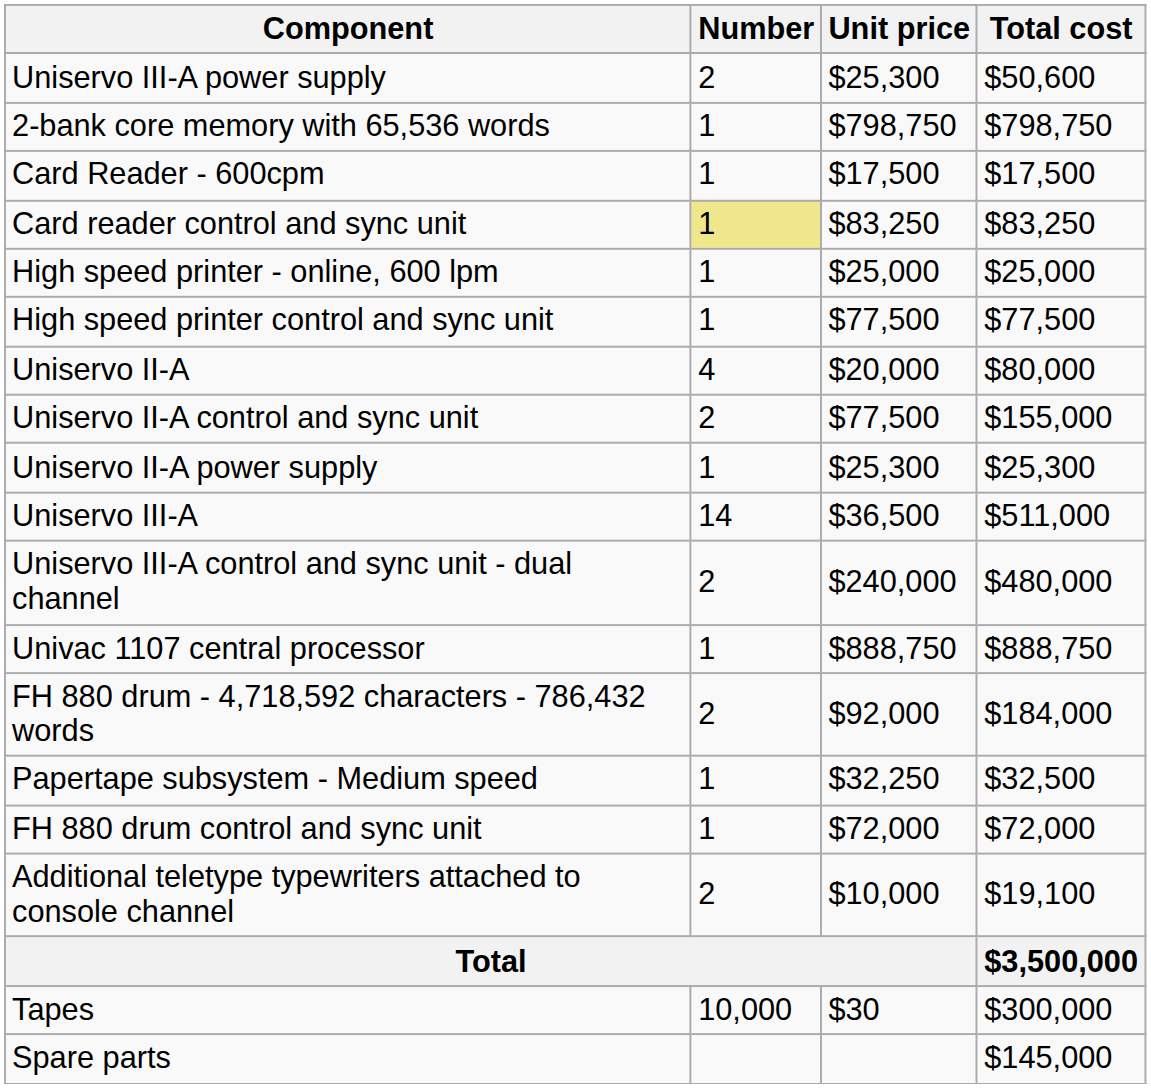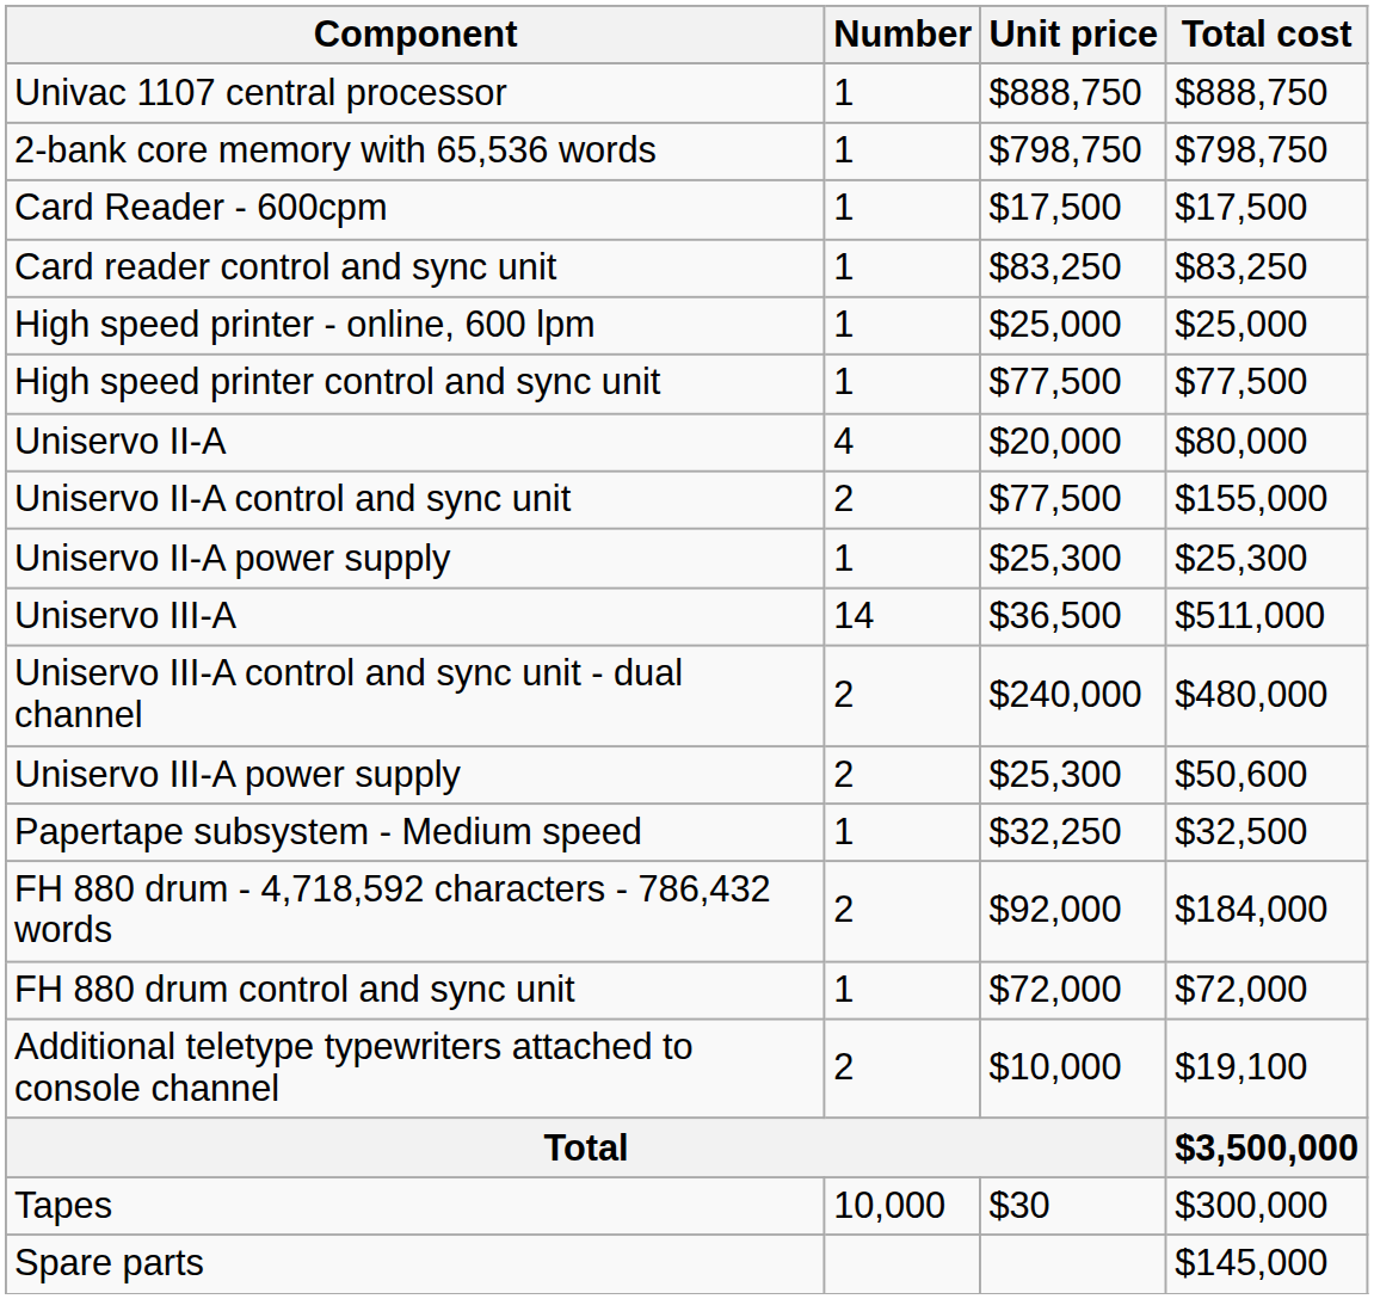 <table class="wikitable defaultcenter col1left">
 <tr>
 <th scope="col" width="350">Component</th>
 <th>Number</th>
 <th>Unit price</th>
 <th>Total cost</th>
 </tr>
 <tr>
 </tr>
 <tr>
-<td>Uniservo III-A power supply</td>
-<td>2</td>
-<td>$25,300</td>
-<td>$50,600</td>
+<td>Univac 1107 central processor</td>
+<td>1</td>
+<td>$888,750</td>
+<td>$888,750</td>
 </tr>
 <tr>
 <td>2-bank core memory with 65,536 words</td>
 <td>1</td>
 <td>$798,750</td>
 <td>$798,750</td>
 </tr>
 <tr>
 <td>Card Reader - 600cpm</td>
 <td>1</td>
 <td>$17,500</td>
 <td>$17,500</td>
 </tr>
 <tr>
 <td>Card reader control and sync unit</td>
-<td style="background: khaki;">1</td>
+<td>1</td>
 <td>$83,250</td>
 <td>$83,250</td>
 </tr>
 <tr>
 <td>High speed printer - online, 600 lpm</td>
 <td>1</td>
 <td>$25,000</td>
 <td>$25,000</td>
 </tr>
 <tr>
 <td>High speed printer control and sync unit</td>
 <td>1</td>
 <td>$77,500</td>
 <td>$77,500</td>
 </tr>
 <tr>
 <td>Uniservo II-A</td>
 <td>4</td>
 <td>$20,000</td>
 <td>$80,000</td>
 </tr>
 <tr>
 <td>Uniservo II-A control and sync unit</td>
 <td>2</td>
 <td>$77,500</td>
 <td>$155,000</td>
 </tr>
 <tr>
 <td>Uniservo II-A power supply</td>
 <td>1</td>
 <td>$25,300</td>
 <td>$25,300</td>
 </tr>
 <tr>
 <td>Uniservo III-A</td>
 <td>14</td>
 <td>$36,500</td>
 <td>$511,000</td>
 </tr>
 <tr>
 <td>Uniservo III-A control and sync unit - dual channel</td>
 <td>2</td>
 <td>$240,000</td>
 <td>$480,000</td>
 </tr>
 <tr>
-<td>Univac 1107 central processor</td>
+<td>Uniservo III-A power supply</td>
+<td>2</td>
+<td>$25,300</td>
+<td>$50,600</td>
+</tr>
+<tr>
+<td>Papertape subsystem - Medium speed</td>
 <td>1</td>
-<td>$888,750</td>
-<td>$888,750</td>
+<td>$32,250</td>
+<td>$32,500</td>
 </tr>
 <tr>
 <td>FH 880 drum - 4,718,592 characters - 786,432 words</td>
 <td>2</td>
 <td>$92,000</td>
 <td>$184,000</td>
-</tr>
-<tr>
-<td>Papertape subsystem - Medium speed</td>
-<td>1</td>
-<td>$32,250</td>
-<td>$32,500</td>
 </tr>
 <tr>
 <td>FH 880 drum control and sync unit</td>
 <td>1</td>
 <td>$72,000</td>
 <td>$72,000</td>
 </tr>
 <tr>
 <td>Additional teletype typewriters attached to console channel</td>
 <td>2</td>
 <td>$10,000</td>
 <td>$19,100</td>
 </tr>
 <tr>
 <th colspan="3">Total</th>
 <th>$3,500,000</th>
 </tr>
 <tr>
 <td>Tapes</td>
 <td>10,000</td>
 <td>$30</td>
 <td>$300,000</td>
 </tr>
 <tr>
 <td>Spare parts</td>
 <td></td>
 <td></td>
 <td>$145,000</td>
 </tr>
 <tr>
 </tr>
 </table>
